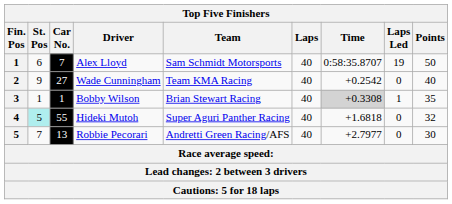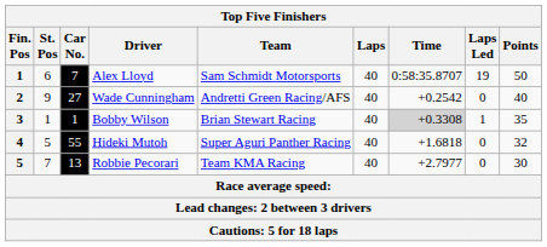 <table class="wikitable" style="font-size:85%;">
 <tr>
 <th colspan=9>Top Five Finishers</th>
 </tr>
 <tr>
 <th>Fin.<br>Pos</th>
 <th>St.<br>Pos</th>
 <th>Car<br>No.</th>
 <th>Driver</th>
 <th>Team</th>
 <th>Laps</th>
 <th>Time</th>
 <th>Laps<br>Led</th>
 <th>Points</th>
 </tr>
 <tr>
 <th>1</th>
 <td align=center>6</td>
 <td style="background:#000000; color:white;" align=center>7</td>
 <td> <a href='#'>Alex Lloyd</a></td>
 <td><a href='#'>Sam Schmidt Motorsports</a></td>
 <td align=center>40</td>
 <td align=right>0:58:35.8707</td>
 <td align=center>19</td>
 <td align=center>50</td>
 </tr>
 <tr>
 <th>2</th>
 <td align=center>9</td>
 <td style="background:#000000; color:white;" align=center>27</td>
 <td> <a href='#'>Wade Cunningham</a></td>
-<td><a href='#'>Team KMA Racing</a></td>
+<td><a href='#'>Andretti Green Racing</a>/AFS</td>
 <td align=center>40</td>
 <td align=right>+0.2542</td>
 <td align=center>0</td>
 <td align=center>40</td>
 </tr>
 <tr>
 <th>3</th>
 <td align=center>1</td>
 <td style="background:#000000; color:white;" align=center>1</td>
 <td> <a href='#'>Bobby Wilson</a></td>
 <td><a href='#'>Brian Stewart Racing</a></td>
 <td align=center>40</td>
 <td align=right style="background: lightgrey;">+0.3308</td>
 <td align=center>1</td>
 <td align=center>35</td>
 </tr>
 <tr>
 <th>4</th>
-<td align=center style="background: paleturquoise;">5</td>
+<td align=center>5</td>
 <td style="background:#000000; color:white;" align=center>55</td>
 <td> <a href='#'>Hideki Mutoh</a></td>
 <td><a href='#'>Super Aguri Panther Racing</a></td>
 <td align=center>40</td>
 <td align=right>+1.6818</td>
 <td align=center>0</td>
 <td align=center>32</td>
 </tr>
 <tr>
 <th>5</th>
 <td align=center>7</td>
 <td style="background:#000000; color:white;" align=center>13</td>
 <td> <a href='#'>Robbie Pecorari</a></td>
-<td><a href='#'>Andretti Green Racing</a>/AFS</td>
+<td><a href='#'>Team KMA Racing</a></td>
 <td align=center>40</td>
 <td align=right>+2.7977</td>
 <td align=center>0</td>
 <td align=center>30</td>
 </tr>
 <tr>
 <th colspan=9>Race average speed: </th>
 </tr>
 <tr>
 <th colspan=9>Lead changes: 2 between 3 drivers</th>
 </tr>
 <tr>
 <th colspan=9>Cautions: 5 for 18 laps</th>
 </tr>
 </table>
